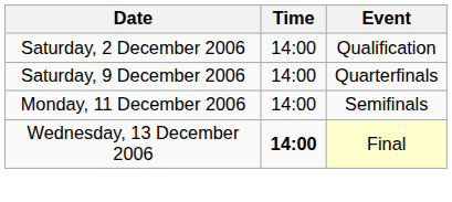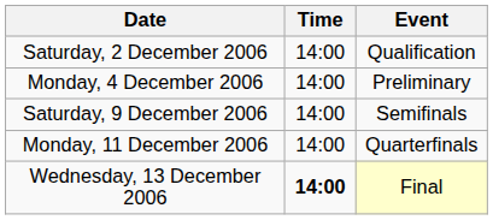 <table class = "wikitable" style="text-align:center;">
 <tr>
 <th width=220>Date</th>
 <th width=50>Time</th>
 <th width=100>Event</th>
 </tr>
 <tr>
 <td>Saturday, 2 December 2006</td>
 <td>14:00</td>
 <td>Qualification</td>
 </tr>
 <tr>
+<td>Monday, 4 December 2006</td>
+<td>14:00</td>
+<td>Preliminary</td>
+</tr>
+<tr>
 <td>Saturday, 9 December 2006</td>
 <td>14:00</td>
-<td>Quarterfinals</td>
+<td>Semifinals</td>
 </tr>
 <tr>
 <td>Monday, 11 December 2006</td>
 <td>14:00</td>
-<td>Semifinals</td>
+<td>Quarterfinals</td>
 </tr>
 <tr>
 <td>Wednesday, 13 December 2006</td>
 <td><strong>14:00</strong></td>
 <td bgcolor=ffffcc>Final</td>
 </tr>
 </table>
